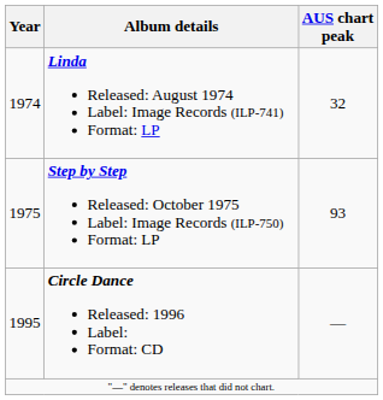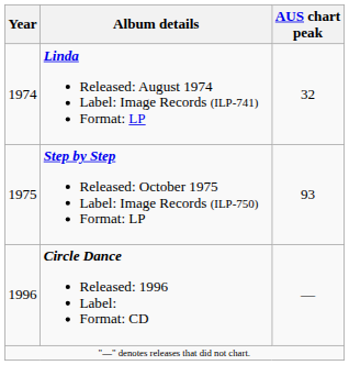 <table class="wikitable">
 <tr>
 <th>Year</th>
 <th style="width:250px;">Album details</th>
 <th><a href='#'>AUS</a> chart<br>peak</th>
 </tr>
 <tr>
 <td>1974</td>
 <td><strong><em><a href='#'>Linda</a></em></strong><br><ul><li>Released: August 1974</li><li>Label: Image Records <small>(ILP-741)</small></li><li>Format: <a href='#'>LP</a></li></ul></td>
 <td style="text-align:center;">32</td>
 </tr>
 <tr>
 <td>1975</td>
 <td><strong><em><a href='#'>Step by Step</a></em></strong><br><ul><li>Released: October 1975</li><li>Label: Image Records <small>(ILP-750)</small></li><li>Format: LP</li></ul></td>
 <td style="text-align:center;">93</td>
 </tr>
 <tr>
-<td>1995</td>
+<td>1996</td>
 <td><strong><em>Circle Dance</em></strong><br><ul><li>Released: 1996</li><li>Label:</li><li>Format: CD</li></ul></td>
 <td style="text-align:center;">—</td>
 </tr>
 <tr>
 <td colspan="4" style="text-align:center; font-size:8pt;">"—" denotes releases that did not chart.</td>
 </tr>
 </table>
